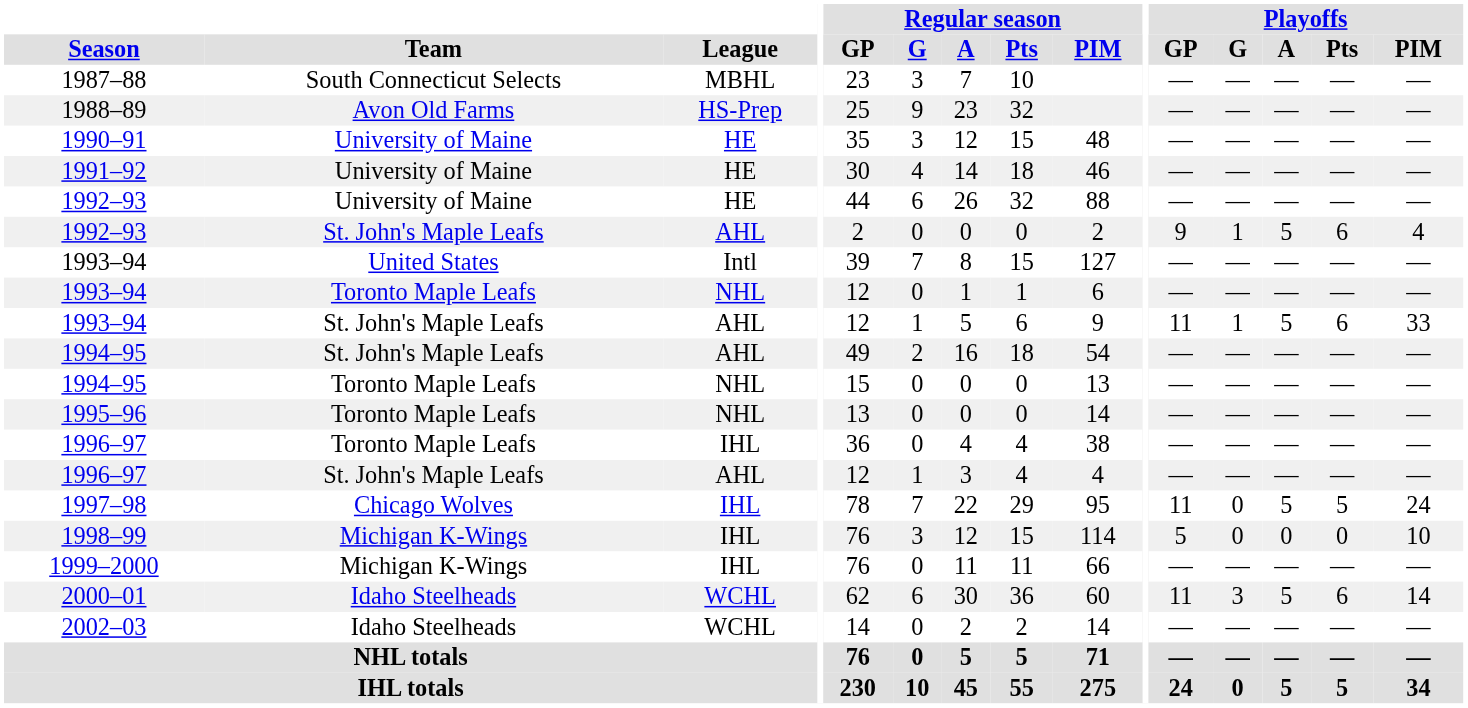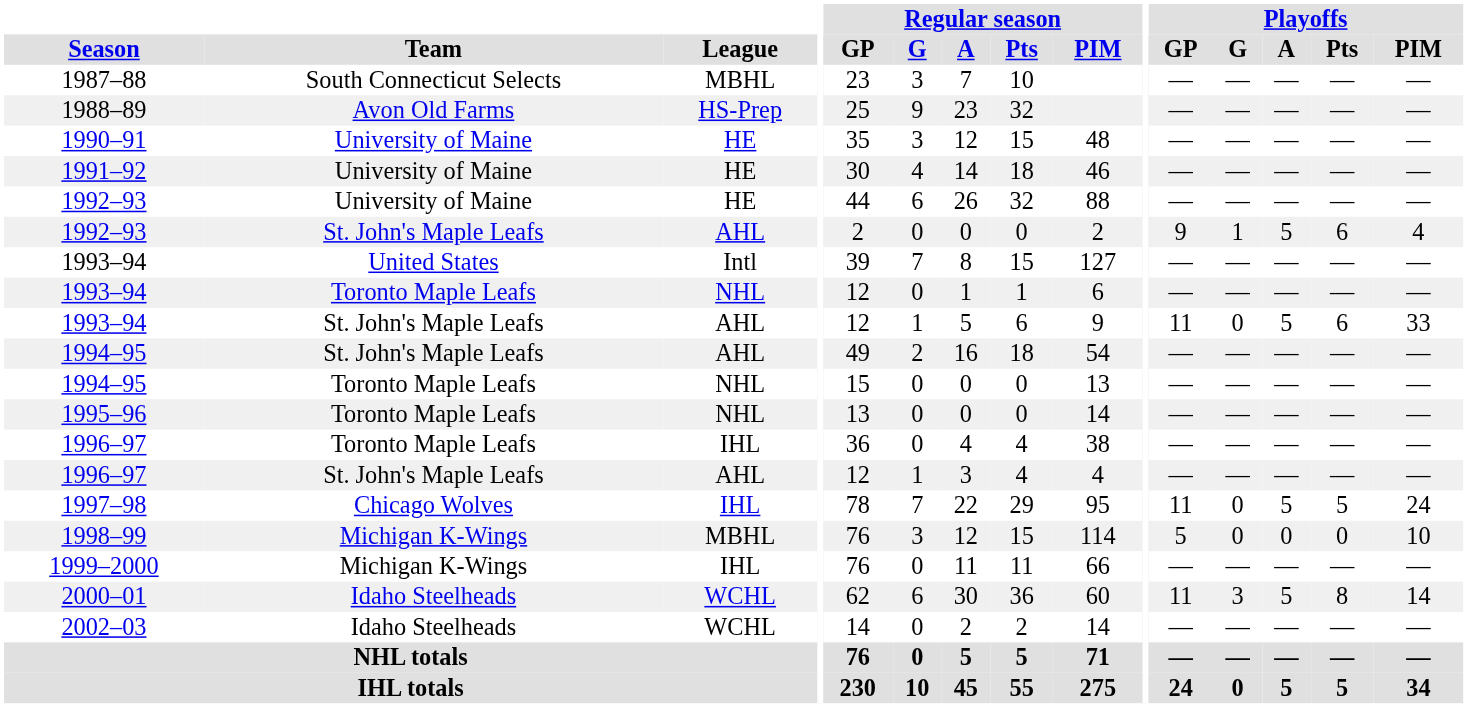 <table border="0" cellpadding="1" cellspacing="0" style="text-align:center; width:60em">
 <tr bgcolor="#e0e0e0">
 <th colspan="3" bgcolor="#ffffff"></th>
 <th rowspan="99" bgcolor="#ffffff"></th>
 <th colspan="5"><a href='#'>Regular season</a></th>
 <th rowspan="99" bgcolor="#ffffff"></th>
 <th colspan="5"><a href='#'>Playoffs</a></th>
 </tr>
 <tr bgcolor="#e0e0e0">
 <th><a href='#'>Season</a></th>
 <th>Team</th>
 <th>League</th>
 <th>GP</th>
 <th><a href='#'>G</a></th>
 <th><a href='#'>A</a></th>
 <th><a href='#'>Pts</a></th>
 <th><a href='#'>PIM</a></th>
 <th>GP</th>
 <th>G</th>
 <th>A</th>
 <th>Pts</th>
 <th>PIM</th>
 </tr>
 <tr>
 <td>1987–88</td>
 <td>South Connecticut Selects</td>
 <td>MBHL</td>
 <td>23</td>
 <td>3</td>
 <td>7</td>
 <td>10</td>
 <td></td>
 <td>—</td>
 <td>—</td>
 <td>—</td>
 <td>—</td>
 <td>—</td>
 </tr>
 <tr bgcolor="#f0f0f0">
 <td>1988–89</td>
 <td><a href='#'>Avon Old Farms</a></td>
 <td><a href='#'>HS-Prep</a></td>
 <td>25</td>
 <td>9</td>
 <td>23</td>
 <td>32</td>
 <td></td>
 <td>—</td>
 <td>—</td>
 <td>—</td>
 <td>—</td>
 <td>—</td>
 </tr>
 <tr>
 <td><a href='#'>1990–91</a></td>
 <td><a href='#'>University of Maine</a></td>
 <td><a href='#'>HE</a></td>
 <td>35</td>
 <td>3</td>
 <td>12</td>
 <td>15</td>
 <td>48</td>
 <td>—</td>
 <td>—</td>
 <td>—</td>
 <td>—</td>
 <td>—</td>
 </tr>
 <tr bgcolor="#f0f0f0">
 <td><a href='#'>1991–92</a></td>
 <td>University of Maine</td>
 <td>HE</td>
 <td>30</td>
 <td>4</td>
 <td>14</td>
 <td>18</td>
 <td>46</td>
 <td>—</td>
 <td>—</td>
 <td>—</td>
 <td>—</td>
 <td>—</td>
 </tr>
 <tr>
 <td><a href='#'>1992–93</a></td>
 <td>University of Maine</td>
 <td>HE</td>
 <td>44</td>
 <td>6</td>
 <td>26</td>
 <td>32</td>
 <td>88</td>
 <td>—</td>
 <td>—</td>
 <td>—</td>
 <td>—</td>
 <td>—</td>
 </tr>
 <tr bgcolor="#f0f0f0">
 <td><a href='#'>1992–93</a></td>
 <td><a href='#'>St. John's Maple Leafs</a></td>
 <td><a href='#'>AHL</a></td>
 <td>2</td>
 <td>0</td>
 <td>0</td>
 <td>0</td>
 <td>2</td>
 <td>9</td>
 <td>1</td>
 <td>5</td>
 <td>6</td>
 <td>4</td>
 </tr>
 <tr>
 <td>1993–94</td>
 <td><a href='#'>United States</a></td>
 <td>Intl</td>
 <td>39</td>
 <td>7</td>
 <td>8</td>
 <td>15</td>
 <td>127</td>
 <td>—</td>
 <td>—</td>
 <td>—</td>
 <td>—</td>
 <td>—</td>
 </tr>
 <tr bgcolor="#f0f0f0">
 <td><a href='#'>1993–94</a></td>
 <td><a href='#'>Toronto Maple Leafs</a></td>
 <td><a href='#'>NHL</a></td>
 <td>12</td>
 <td>0</td>
 <td>1</td>
 <td>1</td>
 <td>6</td>
 <td>—</td>
 <td>—</td>
 <td>—</td>
 <td>—</td>
 <td>—</td>
 </tr>
 <tr>
 <td><a href='#'>1993–94</a></td>
 <td>St. John's Maple Leafs</td>
 <td>AHL</td>
 <td>12</td>
 <td>1</td>
 <td>5</td>
 <td>6</td>
 <td>9</td>
 <td>11</td>
-<td>1</td>
+<td>0</td>
 <td>5</td>
 <td>6</td>
 <td>33</td>
 </tr>
 <tr bgcolor="#f0f0f0">
 <td><a href='#'>1994–95</a></td>
 <td>St. John's Maple Leafs</td>
 <td>AHL</td>
 <td>49</td>
 <td>2</td>
 <td>16</td>
 <td>18</td>
 <td>54</td>
 <td>—</td>
 <td>—</td>
 <td>—</td>
 <td>—</td>
 <td>—</td>
 </tr>
 <tr>
 <td><a href='#'>1994–95</a></td>
 <td>Toronto Maple Leafs</td>
 <td>NHL</td>
 <td>15</td>
 <td>0</td>
 <td>0</td>
 <td>0</td>
 <td>13</td>
 <td>—</td>
 <td>—</td>
 <td>—</td>
 <td>—</td>
 <td>—</td>
 </tr>
 <tr bgcolor="#f0f0f0">
 <td><a href='#'>1995–96</a></td>
 <td>Toronto Maple Leafs</td>
 <td>NHL</td>
 <td>13</td>
 <td>0</td>
 <td>0</td>
 <td>0</td>
 <td>14</td>
 <td>—</td>
 <td>—</td>
 <td>—</td>
 <td>—</td>
 <td>—</td>
 </tr>
 <tr>
 <td><a href='#'>1996–97</a></td>
 <td>Toronto Maple Leafs</td>
 <td>IHL</td>
 <td>36</td>
 <td>0</td>
 <td>4</td>
 <td>4</td>
 <td>38</td>
 <td>—</td>
 <td>—</td>
 <td>—</td>
 <td>—</td>
 <td>—</td>
 </tr>
 <tr bgcolor="#f0f0f0">
 <td><a href='#'>1996–97</a></td>
 <td>St. John's Maple Leafs</td>
 <td>AHL</td>
 <td>12</td>
 <td>1</td>
 <td>3</td>
 <td>4</td>
 <td>4</td>
 <td>—</td>
 <td>—</td>
 <td>—</td>
 <td>—</td>
 <td>—</td>
 </tr>
 <tr>
 <td><a href='#'>1997–98</a></td>
 <td><a href='#'>Chicago Wolves</a></td>
 <td><a href='#'>IHL</a></td>
 <td>78</td>
 <td>7</td>
 <td>22</td>
 <td>29</td>
 <td>95</td>
 <td>11</td>
 <td>0</td>
 <td>5</td>
 <td>5</td>
 <td>24</td>
 </tr>
 <tr bgcolor="#f0f0f0">
 <td><a href='#'>1998–99</a></td>
 <td><a href='#'>Michigan K-Wings</a></td>
-<td>IHL</td>
+<td>MBHL</td>
 <td>76</td>
 <td>3</td>
 <td>12</td>
 <td>15</td>
 <td>114</td>
 <td>5</td>
 <td>0</td>
 <td>0</td>
 <td>0</td>
 <td>10</td>
 </tr>
 <tr>
 <td><a href='#'>1999–2000</a></td>
 <td>Michigan K-Wings</td>
 <td>IHL</td>
 <td>76</td>
 <td>0</td>
 <td>11</td>
 <td>11</td>
 <td>66</td>
 <td>—</td>
 <td>—</td>
 <td>—</td>
 <td>—</td>
 <td>—</td>
 </tr>
 <tr bgcolor="#f0f0f0">
 <td><a href='#'>2000–01</a></td>
 <td><a href='#'>Idaho Steelheads</a></td>
 <td><a href='#'>WCHL</a></td>
 <td>62</td>
 <td>6</td>
 <td>30</td>
 <td>36</td>
 <td>60</td>
 <td>11</td>
 <td>3</td>
 <td>5</td>
-<td>6</td>
+<td>8</td>
 <td>14</td>
 </tr>
 <tr>
 <td><a href='#'>2002–03</a></td>
 <td>Idaho Steelheads</td>
 <td>WCHL</td>
 <td>14</td>
 <td>0</td>
 <td>2</td>
 <td>2</td>
 <td>14</td>
 <td>—</td>
 <td>—</td>
 <td>—</td>
 <td>—</td>
 <td>—</td>
 </tr>
 <tr bgcolor="#e0e0e0">
 <th colspan="3">NHL totals</th>
 <th>76</th>
 <th>0</th>
 <th>5</th>
 <th>5</th>
 <th>71</th>
 <th>—</th>
 <th>—</th>
 <th>—</th>
 <th>—</th>
 <th>—</th>
 </tr>
 <tr bgcolor="#e0e0e0">
 <th colspan="3">IHL totals</th>
 <th>230</th>
 <th>10</th>
 <th>45</th>
 <th>55</th>
 <th>275</th>
 <th>24</th>
 <th>0</th>
 <th>5</th>
 <th>5</th>
 <th>34</th>
 </tr>
 </table>
